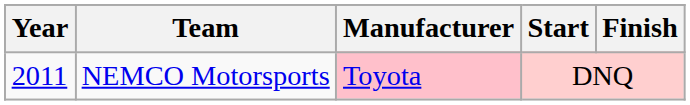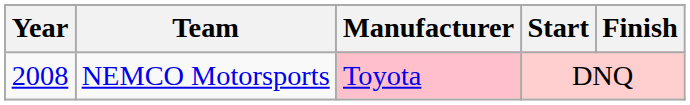 <table class="wikitable" style="font-size: 90%;">
 <tr>
 <th>Year</th>
 <th>Team</th>
 <th>Manufacturer</th>
 <th>Start</th>
 <th>Finish</th>
 </tr>
 <tr>
-<td><a href='#'>2011</a></td>
+<td><a href='#'>2008</a></td>
 <td><a href='#'>NEMCO Motorsports</a></td>
 <td style="background: pink;"><a href='#'>Toyota</a></td>
 <td align=center colspan=2 style="background:#FFCFCF;">DNQ</td>
 </tr>
 </table>
